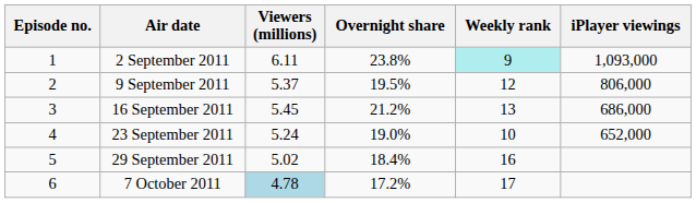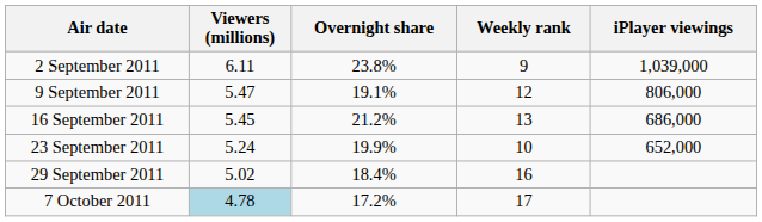 <table width="700" class="wikitable" style="text-align:center;">
 <tr>
-<th>Episode no.</th>
 <th>Air date</th>
 <th>Viewers<br>(millions)</th>
 <th>Overnight share</th>
 <th>Weekly rank</th>
 <th>iPlayer viewings</th>
 </tr>
 <tr>
-<td>1</td>
 <td>2 September 2011</td>
 <td>6.11</td>
 <td>23.8%</td>
-<td style="background: paleturquoise;">9</td>
-<td>1,093,000</td>
+<td>9</td>
+<td>1,039,000</td>
 </tr>
 <tr>
-<td>2</td>
 <td>9 September 2011</td>
-<td>5.37</td>
-<td>19.5%</td>
+<td>5.47</td>
+<td>19.1%</td>
 <td>12</td>
 <td>806,000</td>
 </tr>
 <tr>
-<td>3</td>
 <td>16 September 2011</td>
 <td>5.45</td>
 <td>21.2%</td>
 <td>13</td>
 <td>686,000</td>
 </tr>
 <tr>
-<td>4</td>
 <td>23 September 2011</td>
 <td>5.24</td>
-<td>19.0%</td>
+<td>19.9%</td>
 <td>10</td>
 <td>652,000</td>
 </tr>
 <tr>
-<td>5</td>
 <td>29 September 2011</td>
 <td>5.02</td>
 <td>18.4%</td>
 <td>16</td>
 <td></td>
 </tr>
 <tr>
-<td>6</td>
 <td>7 October 2011</td>
 <td style="background: lightblue;">4.78</td>
 <td>17.2%</td>
 <td>17</td>
 <td></td>
 </tr>
 </table>
